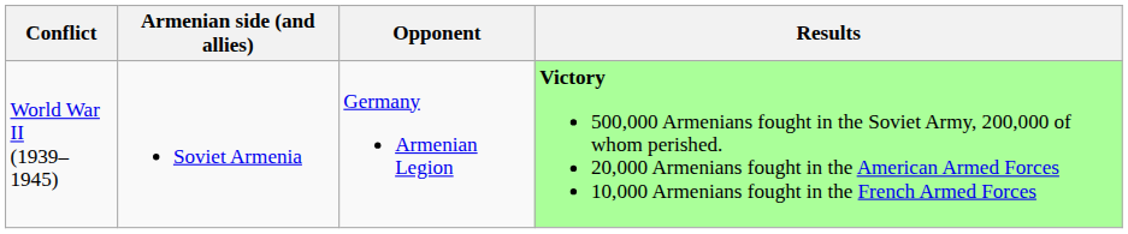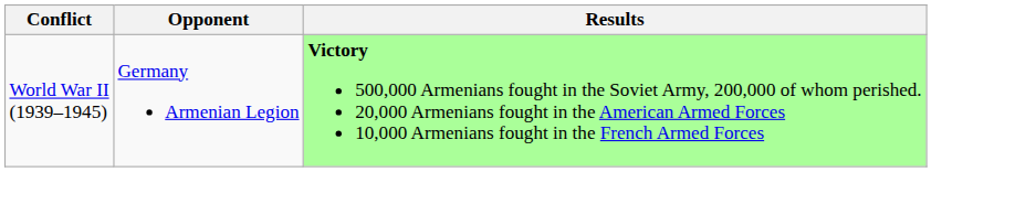 <table class="wikitable">
 <tr>
 <th>Conflict</th>
-<th>Armenian side (and allies)</th>
 <th>Opponent</th>
 <th>Results</th>
 </tr>
 <tr>
 <td><a href='#'>World War II</a> <br> (1939–1945)</td>
-<td><br><ul><li> <a href='#'>Soviet Armenia</a></li></ul></td>
 <td> <a href='#'>Germany</a><br><ul><li> <a href='#'>Armenian Legion</a></li></ul></td>
 <td style="background:#AF9"><strong>Victory</strong><br><ul><li>500,000 Armenians fought in the Soviet Army, 200,000 of whom perished.</li><li>20,000 Armenians fought in the <a href='#'>American Armed Forces</a></li><li>10,000 Armenians fought in the <a href='#'>French Armed Forces</a></li></ul></td>
 </tr>
 </table>
